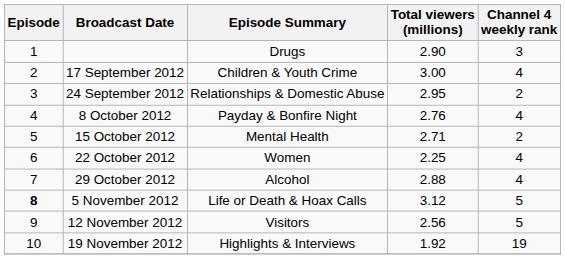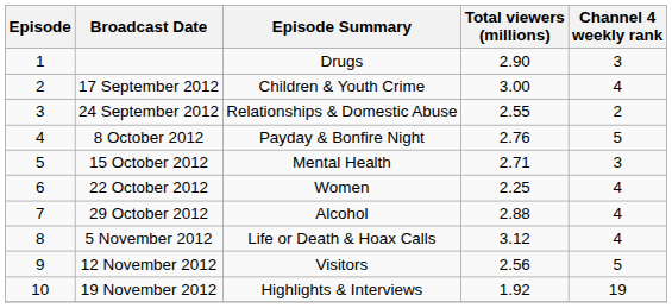 <table class=wikitable style="text-align:center">
 <tr>
 <th scope="col">Episode</th>
 <th scope="col">Broadcast Date</th>
 <th scope="col">Episode Summary</th>
 <th scope="col">Total viewers<br>(millions)</th>
 <th scope="col">Channel 4<br>weekly rank</th>
 </tr>
 <tr>
 <td>1</td>
 <td></td>
 <td>Drugs</td>
 <td>2.90</td>
 <td>3</td>
 </tr>
 <tr>
 <td>2</td>
 <td>17 September 2012</td>
 <td>Children & Youth Crime</td>
 <td>3.00</td>
 <td>4</td>
 </tr>
 <tr>
 <td>3</td>
 <td>24 September 2012</td>
 <td>Relationships & Domestic Abuse</td>
-<td>2.95</td>
+<td>2.55</td>
 <td>2</td>
 </tr>
 <tr>
 <td>4</td>
 <td>8 October 2012</td>
 <td>Payday & Bonfire Night</td>
 <td>2.76</td>
-<td>4</td>
+<td>5</td>
 </tr>
 <tr>
 <td>5</td>
 <td>15 October 2012</td>
 <td>Mental Health</td>
 <td>2.71</td>
-<td>2</td>
+<td>3</td>
 </tr>
 <tr>
 <td>6</td>
 <td>22 October 2012</td>
 <td>Women</td>
 <td>2.25</td>
 <td>4</td>
 </tr>
 <tr>
 <td>7</td>
 <td>29 October 2012</td>
 <td>Alcohol</td>
 <td>2.88</td>
 <td>4</td>
 </tr>
 <tr>
-<td><strong>8</strong></td>
+<td>8</td>
 <td>5 November 2012</td>
 <td>Life or Death & Hoax Calls</td>
 <td>3.12</td>
-<td>5</td>
+<td>4</td>
 </tr>
 <tr>
 <td>9</td>
 <td>12 November 2012</td>
 <td>Visitors</td>
 <td>2.56</td>
 <td>5</td>
 </tr>
 <tr>
 <td>10</td>
 <td>19 November 2012</td>
 <td>Highlights & Interviews</td>
 <td>1.92</td>
 <td>19</td>
 </tr>
 <tr>
 </tr>
 </table>
